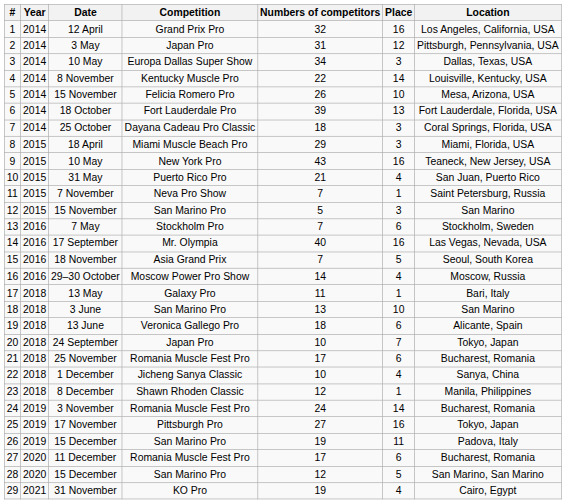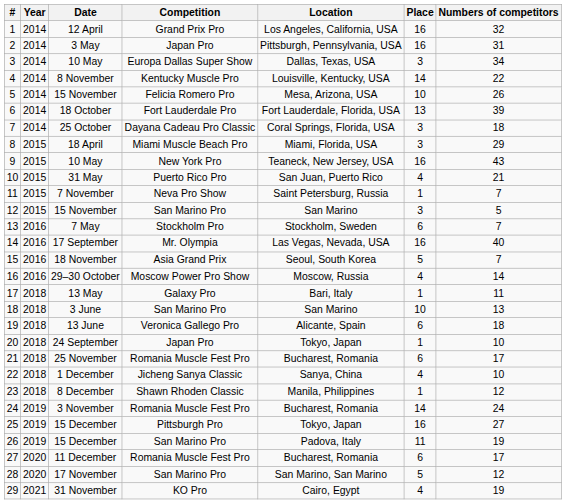 <table class="wikitable">
 <tr align="center">
 <th>#</th>
 <th>Year</th>
 <th>Date</th>
 <th>Competition</th>
+<th>Location</th>
+<th>Place</th>
 <th>Numbers of competitors</th>
-<th>Place</th>
-<th>Location</th>
 </tr>
 <tr align="center">
 <td>1</td>
 <td>2014</td>
 <td>12 April</td>
 <td>Grand Prix Pro</td>
+<td>Los Angeles, California, USA</td>
+<td>16</td>
 <td>32</td>
-<td>16</td>
-<td>Los Angeles, California, USA</td>
 </tr>
 <tr align="center">
 <td>2</td>
 <td>2014</td>
 <td>3 May</td>
 <td>Japan Pro</td>
+<td>Pittsburgh, Pennsylvania, USA</td>
+<td>16</td>
 <td>31</td>
-<td>12</td>
-<td>Pittsburgh, Pennsylvania, USA</td>
 </tr>
 <tr align="center">
 <td>3</td>
 <td>2014</td>
 <td>10 May</td>
 <td>Europa Dallas Super Show</td>
+<td>Dallas, Texas, USA</td>
+<td>3</td>
 <td>34</td>
-<td>3</td>
-<td>Dallas, Texas, USA</td>
 </tr>
 <tr align="center">
 <td>4</td>
 <td>2014</td>
 <td>8 November</td>
 <td>Kentucky Muscle Pro</td>
+<td>Louisville, Kentucky, USA</td>
+<td>14</td>
 <td>22</td>
-<td>14</td>
-<td>Louisville, Kentucky, USA</td>
 </tr>
 <tr align="center">
 <td>5</td>
 <td>2014</td>
 <td>15 November</td>
 <td>Felicia Romero Pro</td>
+<td>Mesa, Arizona, USA</td>
+<td>10</td>
 <td>26</td>
-<td>10</td>
-<td>Mesa, Arizona, USA</td>
 </tr>
 <tr align="center">
 <td>6</td>
 <td>2014</td>
 <td>18 October</td>
 <td>Fort Lauderdale Pro</td>
+<td>Fort Lauderdale, Florida, USA</td>
+<td>13</td>
 <td>39</td>
-<td>13</td>
-<td>Fort Lauderdale, Florida, USA</td>
 </tr>
 <tr align="center">
 <td>7</td>
 <td>2014</td>
 <td>25 October</td>
 <td>Dayana Cadeau Pro Classic</td>
+<td>Coral Springs, Florida, USA</td>
+<td>3</td>
 <td>18</td>
-<td>3</td>
-<td>Coral Springs, Florida, USA</td>
 </tr>
 <tr align="center">
 <td>8</td>
 <td>2015</td>
 <td>18 April</td>
 <td>Miami Muscle Beach Pro</td>
+<td>Miami, Florida, USA</td>
+<td>3</td>
 <td>29</td>
-<td>3</td>
-<td>Miami, Florida, USA</td>
 </tr>
 <tr align="center">
 <td>9</td>
 <td>2015</td>
 <td>10 May</td>
 <td>New York Pro</td>
+<td>Teaneck, New Jersey, USA</td>
+<td>16</td>
 <td>43</td>
-<td>16</td>
-<td>Teaneck, New Jersey, USA</td>
 </tr>
 <tr align="center">
 <td>10</td>
 <td>2015</td>
 <td>31 May</td>
 <td>Puerto Rico Pro</td>
+<td>San Juan, Puerto Rico</td>
+<td>4</td>
 <td>21</td>
-<td>4</td>
-<td>San Juan, Puerto Rico</td>
 </tr>
 <tr align="center">
 <td>11</td>
 <td>2015</td>
 <td>7 November</td>
 <td>Neva Pro Show</td>
+<td>Saint Petersburg, Russia</td>
+<td>1</td>
 <td>7</td>
-<td>1</td>
-<td>Saint Petersburg, Russia</td>
 </tr>
 <tr align="center">
 <td>12</td>
 <td>2015</td>
 <td>15 November</td>
 <td>San Marino Pro</td>
+<td>San Marino</td>
+<td>3</td>
 <td>5</td>
-<td>3</td>
-<td>San Marino</td>
 </tr>
 <tr align="center">
 <td>13</td>
 <td>2016</td>
 <td>7 May</td>
 <td>Stockholm Pro</td>
+<td>Stockholm, Sweden</td>
+<td>6</td>
 <td>7</td>
-<td>6</td>
-<td>Stockholm, Sweden</td>
 </tr>
 <tr align="center">
 <td>14</td>
 <td>2016</td>
 <td>17 September</td>
 <td>Mr. Olympia</td>
+<td>Las Vegas, Nevada, USA</td>
+<td>16</td>
 <td>40</td>
-<td>16</td>
-<td>Las Vegas, Nevada, USA</td>
 </tr>
 <tr align="center">
 <td>15</td>
 <td>2016</td>
 <td>18 November</td>
 <td>Asia Grand Prix</td>
+<td>Seoul, South Korea</td>
+<td>5</td>
 <td>7</td>
-<td>5</td>
-<td>Seoul, South Korea</td>
 </tr>
 <tr align="center">
 <td>16</td>
 <td>2016</td>
 <td>29–30 October</td>
 <td>Moscow Power Pro Show</td>
+<td>Moscow, Russia</td>
+<td>4</td>
 <td>14</td>
-<td>4</td>
-<td>Moscow, Russia</td>
 </tr>
 <tr align="center">
 <td>17</td>
 <td>2018</td>
 <td>13 May</td>
 <td>Galaxy Pro</td>
+<td>Bari, Italy</td>
+<td>1</td>
 <td>11</td>
-<td>1</td>
-<td>Bari, Italy</td>
 </tr>
 <tr align="center">
 <td>18</td>
 <td>2018</td>
 <td>3 June</td>
 <td>San Marino Pro</td>
+<td>San Marino</td>
+<td>10</td>
 <td>13</td>
-<td>10</td>
-<td>San Marino</td>
 </tr>
 <tr align="center">
 <td>19</td>
 <td>2018</td>
 <td>13 June</td>
 <td>Veronica Gallego Pro</td>
+<td>Alicante, Spain</td>
+<td>6</td>
 <td>18</td>
-<td>6</td>
-<td>Alicante, Spain</td>
 </tr>
 <tr align="center">
 <td>20</td>
 <td>2018</td>
 <td>24 September</td>
 <td>Japan Pro</td>
+<td>Tokyo, Japan</td>
+<td>1</td>
 <td>10</td>
-<td>7</td>
-<td>Tokyo, Japan</td>
 </tr>
 <tr align="center">
 <td>21</td>
 <td>2018</td>
 <td>25 November</td>
 <td>Romania Muscle Fest Pro</td>
+<td>Bucharest, Romania</td>
+<td>6</td>
 <td>17</td>
-<td>6</td>
-<td>Bucharest, Romania</td>
 </tr>
 <tr align="center">
 <td>22</td>
 <td>2018</td>
 <td>1 December</td>
 <td>Jicheng Sanya Classic</td>
+<td>Sanya, China</td>
+<td>4</td>
 <td>10</td>
-<td>4</td>
-<td>Sanya, China</td>
 </tr>
 <tr align="center">
 <td>23</td>
 <td>2018</td>
 <td>8 December</td>
 <td>Shawn Rhoden Classic</td>
+<td>Manila, Philippines</td>
+<td>1</td>
 <td>12</td>
-<td>1</td>
-<td>Manila, Philippines</td>
 </tr>
 <tr align="center">
 <td>24</td>
 <td>2019</td>
 <td>3 November</td>
 <td>Romania Muscle Fest Pro</td>
+<td>Bucharest, Romania</td>
+<td>14</td>
 <td>24</td>
-<td>14</td>
-<td>Bucharest, Romania</td>
 </tr>
 <tr align="center">
 <td>25</td>
 <td>2019</td>
-<td>17 November</td>
+<td>15 December</td>
 <td>Pittsburgh Pro</td>
+<td>Tokyo, Japan</td>
+<td>16</td>
 <td>27</td>
-<td>16</td>
-<td>Tokyo, Japan</td>
 </tr>
 <tr align="center">
 <td>26</td>
 <td>2019</td>
 <td>15 December</td>
 <td>San Marino Pro</td>
+<td>Padova, Italy</td>
+<td>11</td>
 <td>19</td>
-<td>11</td>
-<td>Padova, Italy</td>
 </tr>
 <tr align="center">
 <td>27</td>
 <td>2020</td>
 <td>11 December</td>
 <td>Romania Muscle Fest Pro</td>
+<td>Bucharest, Romania</td>
+<td>6</td>
 <td>17</td>
-<td>6</td>
-<td>Bucharest, Romania</td>
 </tr>
 <tr align="center">
 <td>28</td>
 <td>2020</td>
-<td>15 December</td>
+<td>17 November</td>
 <td>San Marino Pro</td>
+<td>San Marino, San Marino</td>
+<td>5</td>
 <td>12 </td>
-<td>5</td>
-<td>San Marino, San Marino</td>
 </tr>
 <tr align="center">
 <td>29</td>
 <td>2021</td>
 <td>31 November</td>
 <td>KO Pro</td>
+<td>Cairo, Egypt</td>
+<td>4</td>
 <td>19 </td>
-<td>4</td>
-<td>Cairo, Egypt</td>
 </tr>
 </table>
